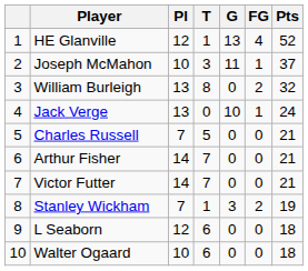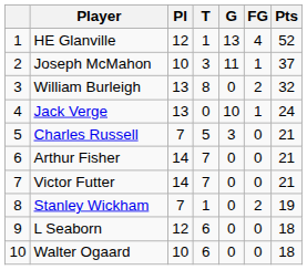 <table class="wikitable" style="text-align:center;">
 <tr>
 <th width="20" abbr="Position"></th>
 <th width="140">Player</th>
 <th width="20">Pl</th>
 <th width="20">T</th>
 <th width="20">G</th>
 <th width="20">FG</th>
 <th width="20">Pts</th>
 </tr>
 <tr>
 <td>1</td>
 <td style="text-align:left;"> HE Glanville</td>
 <td>12</td>
 <td>1</td>
 <td>13</td>
 <td>4</td>
 <td>52</td>
 </tr>
 <tr>
 <td>2</td>
 <td style="text-align:left;"> Joseph McMahon</td>
 <td>10</td>
 <td>3</td>
 <td>11</td>
 <td>1</td>
 <td>37</td>
 </tr>
 <tr>
 <td>3</td>
 <td style="text-align:left;"> William Burleigh</td>
 <td>13</td>
 <td>8</td>
 <td>0</td>
 <td>2</td>
 <td>32</td>
 </tr>
 <tr>
 <td>4</td>
 <td style="text-align:left;"> <a href='#'>Jack Verge</a></td>
 <td>13</td>
 <td>0</td>
 <td>10</td>
 <td>1</td>
 <td>24</td>
 </tr>
 <tr>
 <td>5</td>
 <td style="text-align:left;"> <a href='#'>Charles Russell</a></td>
 <td>7</td>
 <td>5</td>
-<td>0</td>
+<td>3</td>
 <td>0</td>
 <td>21</td>
 </tr>
 <tr>
 <td>6</td>
 <td style="text-align:left;"> Arthur Fisher</td>
 <td>14</td>
 <td>7</td>
 <td>0</td>
 <td>0</td>
 <td>21</td>
 </tr>
 <tr>
 <td>7</td>
 <td style="text-align:left;"> Victor Futter</td>
 <td>14</td>
 <td>7</td>
 <td>0</td>
 <td>0</td>
 <td>21</td>
 </tr>
 <tr>
 <td>8</td>
 <td style="text-align:left;"> <a href='#'>Stanley Wickham</a></td>
 <td>7</td>
 <td>1</td>
-<td>3</td>
+<td>0</td>
 <td>2</td>
 <td>19</td>
 </tr>
 <tr>
 <td>9</td>
 <td style="text-align:left;"> L Seaborn</td>
 <td>12</td>
 <td>6</td>
 <td>0</td>
 <td>0</td>
 <td>18</td>
 </tr>
 <tr>
 <td>10</td>
 <td style="text-align:left;"> Walter Ogaard</td>
 <td>10</td>
 <td>6</td>
 <td>0</td>
 <td>0</td>
 <td>18</td>
 </tr>
 </table>
